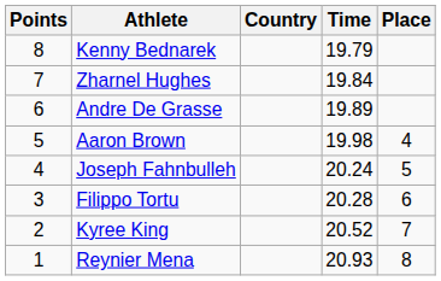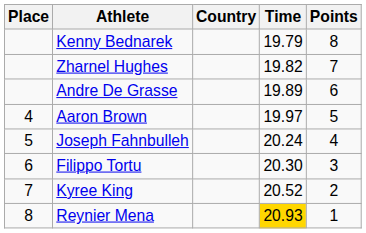 <table class="wikitable">
 <tr>
-<th>Points</th>
+<th>Place</th>
 <th>Athlete</th>
 <th>Country</th>
 <th>Time</th>
-<th>Place</th>
+<th>Points</th>
+</tr>
+<tr>
+<td align=center></td>
+<td><a href='#'>Kenny Bednarek</a></td>
+<td></td>
+<td>19.79</td>
+<td align=center>8</td>
+</tr>
+<tr>
+<td align=center></td>
+<td><a href='#'>Zharnel Hughes</a></td>
+<td></td>
+<td>19.82</td>
+<td align=center>7</td>
+</tr>
+<tr>
+<td align=center></td>
+<td><a href='#'>Andre De Grasse</a></td>
+<td></td>
+<td>19.89</td>
+<td align=center>6</td>
+</tr>
+<tr>
+<td align=center>4</td>
+<td><a href='#'>Aaron Brown</a></td>
+<td></td>
+<td>19.97</td>
+<td align=center>5</td>
+</tr>
+<tr>
+<td align=center>5</td>
+<td><a href='#'>Joseph Fahnbulleh</a></td>
+<td></td>
+<td>20.24</td>
+<td align=center>4</td>
+</tr>
+<tr>
+<td align=center>6</td>
+<td><a href='#'>Filippo Tortu</a></td>
+<td></td>
+<td>20.30</td>
+<td align=center>3</td>
+</tr>
+<tr>
+<td align=center>7</td>
+<td><a href='#'>Kyree King</a></td>
+<td></td>
+<td>20.52</td>
+<td align=center>2</td>
 </tr>
 <tr>
 <td align=center>8</td>
-<td><a href='#'>Kenny Bednarek</a></td>
-<td></td>
-<td>19.79</td>
-<td align=center></td>
-</tr>
-<tr>
-<td align=center>7</td>
-<td><a href='#'>Zharnel Hughes</a></td>
-<td></td>
-<td>19.84</td>
-<td align=center></td>
-</tr>
-<tr>
-<td align=center>6</td>
-<td><a href='#'>Andre De Grasse</a></td>
-<td></td>
-<td>19.89</td>
-<td align=center></td>
-</tr>
-<tr>
-<td align=center>5</td>
-<td><a href='#'>Aaron Brown</a></td>
-<td></td>
-<td>19.98</td>
-<td align=center>4</td>
-</tr>
-<tr>
-<td align=center>4</td>
-<td><a href='#'>Joseph Fahnbulleh</a></td>
-<td></td>
-<td>20.24</td>
-<td align=center>5</td>
-</tr>
-<tr>
-<td align=center>3</td>
-<td><a href='#'>Filippo Tortu</a></td>
-<td></td>
-<td>20.28</td>
-<td align=center>6</td>
-</tr>
-<tr>
-<td align=center>2</td>
-<td><a href='#'>Kyree King</a></td>
-<td></td>
-<td>20.52</td>
-<td align=center>7</td>
-</tr>
-<tr>
-<td align=center>1</td>
 <td><a href='#'>Reynier Mena</a></td>
 <td></td>
-<td>20.93</td>
-<td align=center>8</td>
+<td style="background: gold;">20.93</td>
+<td align=center>1</td>
 </tr>
 </table>
